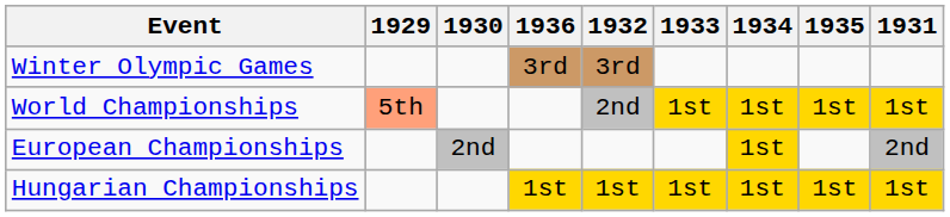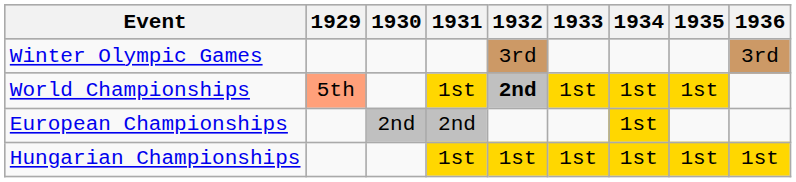 <table class="wikitable">
 <tr>
 <th>Event</th>
 <th>1929</th>
 <th>1930</th>
-<th>1936</th>
+<th>1931</th>
 <th>1932</th>
 <th>1933</th>
 <th>1934</th>
 <th>1935</th>
-<th>1931</th>
+<th>1936</th>
 </tr>
 <tr>
 <td><a href='#'>Winter Olympic Games</a></td>
 <td></td>
 <td></td>
-<td style="text-align:center; background:#c96;">3rd</td>
+<td></td>
 <td style="text-align:center; background:#c96;">3rd</td>
 <td></td>
 <td></td>
 <td></td>
-<td></td>
+<td style="text-align:center; background:#c96;">3rd</td>
 </tr>
 <tr>
 <td><a href='#'>World Championships</a></td>
 <td style="background: lightsalmon; text-align:center;">5th</td>
 <td></td>
-<td></td>
-<td style="text-align:center; background:silver;">2nd</td>
+<td style="text-align:center; background:gold;">1st</td>
+<td style="text-align:center; background:silver;"><strong>2nd</strong></td>
 <td style="text-align:center; background:gold;">1st</td>
 <td style="text-align:center; background:gold;">1st</td>
 <td style="text-align:center; background:gold;">1st</td>
-<td style="text-align:center; background:gold;">1st</td>
+<td></td>
 </tr>
 <tr>
 <td><a href='#'>European Championships</a></td>
 <td></td>
 <td style="text-align:center; background:silver;">2nd</td>
-<td></td>
+<td style="text-align:center; background:silver;">2nd</td>
 <td></td>
 <td></td>
 <td style="text-align:center; background:gold;">1st</td>
 <td></td>
-<td style="text-align:center; background:silver;">2nd</td>
+<td></td>
 </tr>
 <tr>
 <td><a href='#'>Hungarian Championships</a></td>
 <td></td>
 <td></td>
 <td style="text-align:center; background:gold;">1st</td>
 <td style="text-align:center; background:gold;">1st</td>
 <td style="text-align:center; background:gold;">1st</td>
 <td style="text-align:center; background:gold;">1st</td>
 <td style="text-align:center; background:gold;">1st</td>
 <td style="text-align:center; background:gold;">1st</td>
 </tr>
 </table>
